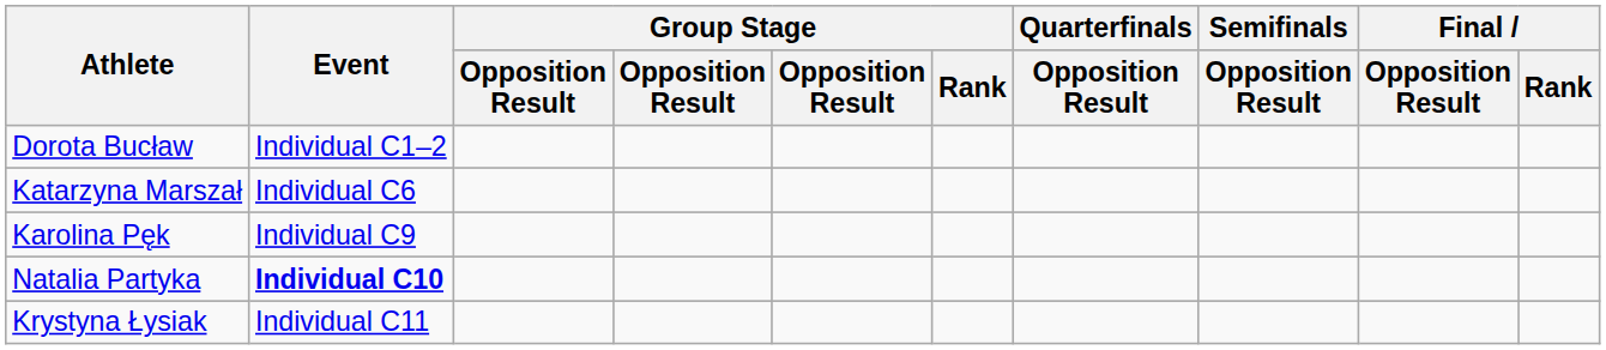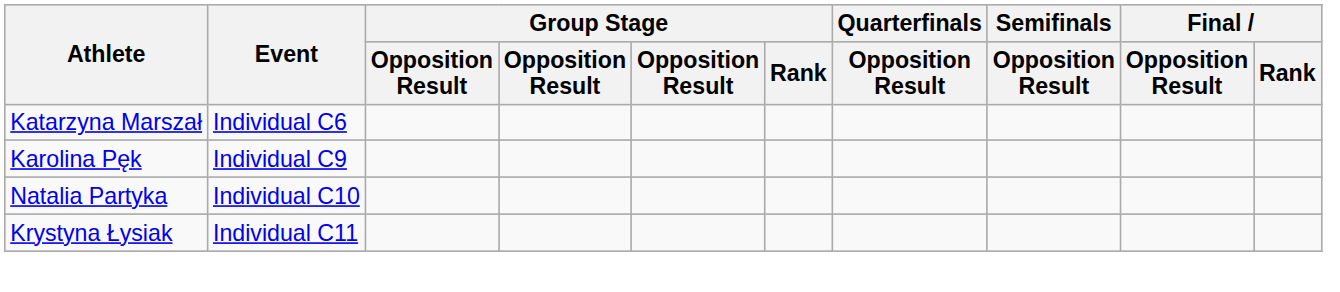 <table class=wikitable style="font-size:90%">
 <tr align=center>
 <th rowspan="2">Athlete</th>
 <th rowspan="2">Event</th>
 <th colspan="4">Group Stage</th>
 <th>Quarterfinals</th>
 <th>Semifinals</th>
 <th colspan="2">Final / </th>
 </tr>
 <tr>
 <th>Opposition<br>Result</th>
 <th>Opposition<br>Result</th>
 <th>Opposition<br>Result</th>
 <th>Rank</th>
 <th>Opposition<br>Result</th>
 <th>Opposition<br>Result</th>
 <th>Opposition<br>Result</th>
 <th>Rank</th>
-</tr>
-<tr align=center>
-<td align=left><a href='#'>Dorota Bucław</a></td>
-<td align=left><a href='#'>Individual C1–2</a></td>
-<td></td>
-<td></td>
-<td></td>
-<td></td>
-<td></td>
-<td></td>
-<td></td>
-<td></td>
 </tr>
 <tr align=center>
 <td align=left><a href='#'>Katarzyna Marszał</a></td>
 <td align=left><a href='#'>Individual C6</a></td>
 <td></td>
 <td></td>
 <td></td>
 <td></td>
 <td></td>
 <td></td>
 <td></td>
 <td></td>
 </tr>
 <tr align=center>
 <td align=left><a href='#'>Karolina Pęk</a></td>
 <td align=left><a href='#'>Individual C9</a></td>
 <td></td>
 <td></td>
 <td></td>
 <td></td>
 <td></td>
 <td></td>
 <td></td>
 <td></td>
 </tr>
 <tr align=center>
 <td align=left><a href='#'>Natalia Partyka</a></td>
-<td align=left><strong><a href='#'>Individual C10</a></strong></td>
+<td align=left><a href='#'>Individual C10</a></td>
 <td></td>
 <td></td>
 <td></td>
 <td></td>
 <td></td>
 <td></td>
 <td></td>
 <td></td>
 </tr>
 <tr align=center>
 <td align=left><a href='#'>Krystyna Łysiak</a></td>
 <td align=left><a href='#'>Individual C11</a></td>
 <td></td>
 <td></td>
 <td></td>
 <td></td>
 <td></td>
 <td></td>
 <td></td>
 <td></td>
 </tr>
 </table>
